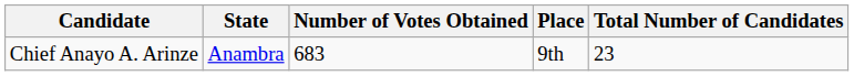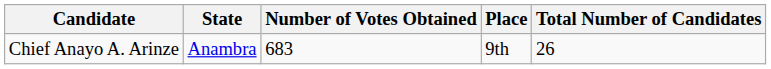 <table class="wikitable sortable mw-collapsible">
 <tr>
 <th>Candidate</th>
 <th>State</th>
 <th>Number of Votes Obtained</th>
 <th>Place</th>
 <th>Total Number of Candidates</th>
 </tr>
 <tr>
 <td>Chief Anayo A. Arinze</td>
 <td><a href='#'>Anambra</a></td>
 <td>683</td>
 <td>9th</td>
-<td>23</td>
+<td>26</td>
 </tr>
 </table>
